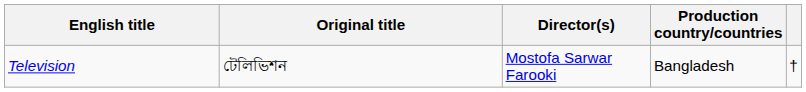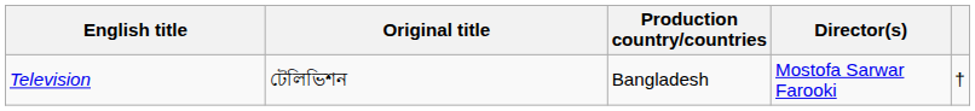 <table class="sortable wikitable" width="95%" cellpadding="5">
 <tr>
 <th width="30%">English title</th>
 <th width="40%">Original title</th>
+<th width="10%">Production country/countries</th>
 <th width="20%">Director(s)</th>
-<th width="10%">Production country/countries</th>
 <th width="3%"></th>
 </tr>
 <tr>
 <td><em><a href='#'>Television</a></em></td>
 <td>টেলিভিশন</td>
+<td>Bangladesh</td>
 <td><a href='#'>Mostofa Sarwar Farooki</a></td>
-<td>Bangladesh</td>
 <td>†</td>
 </tr>
 </table>
